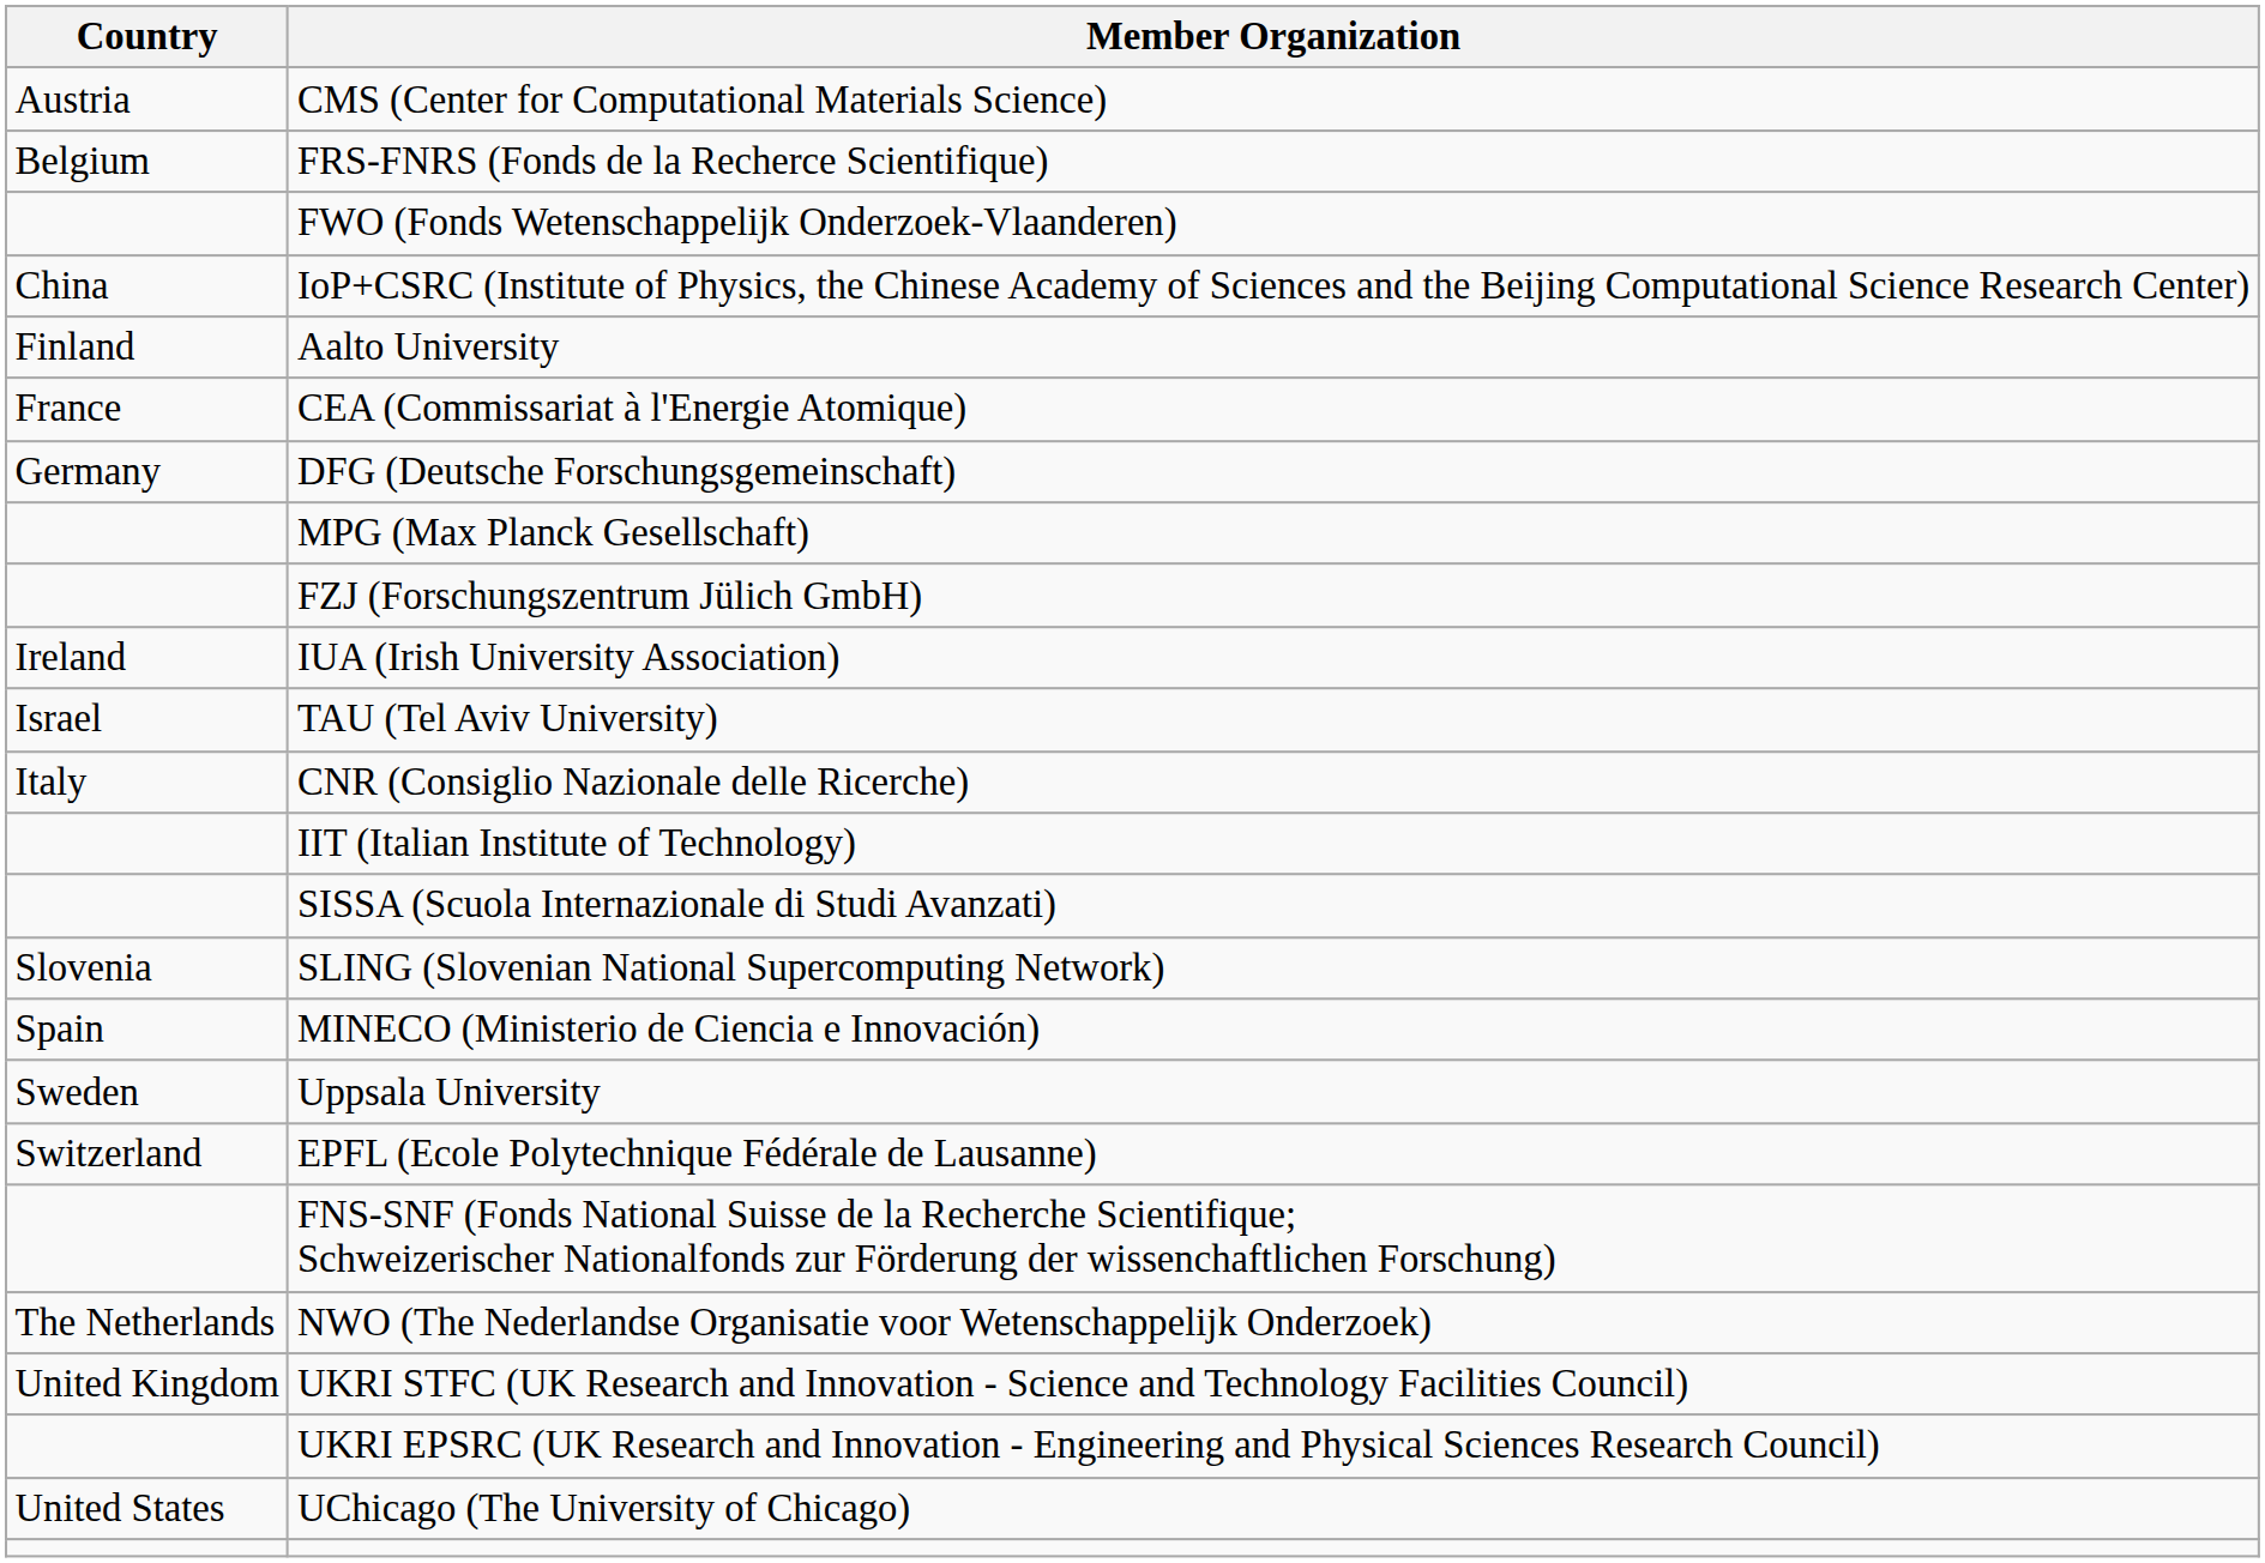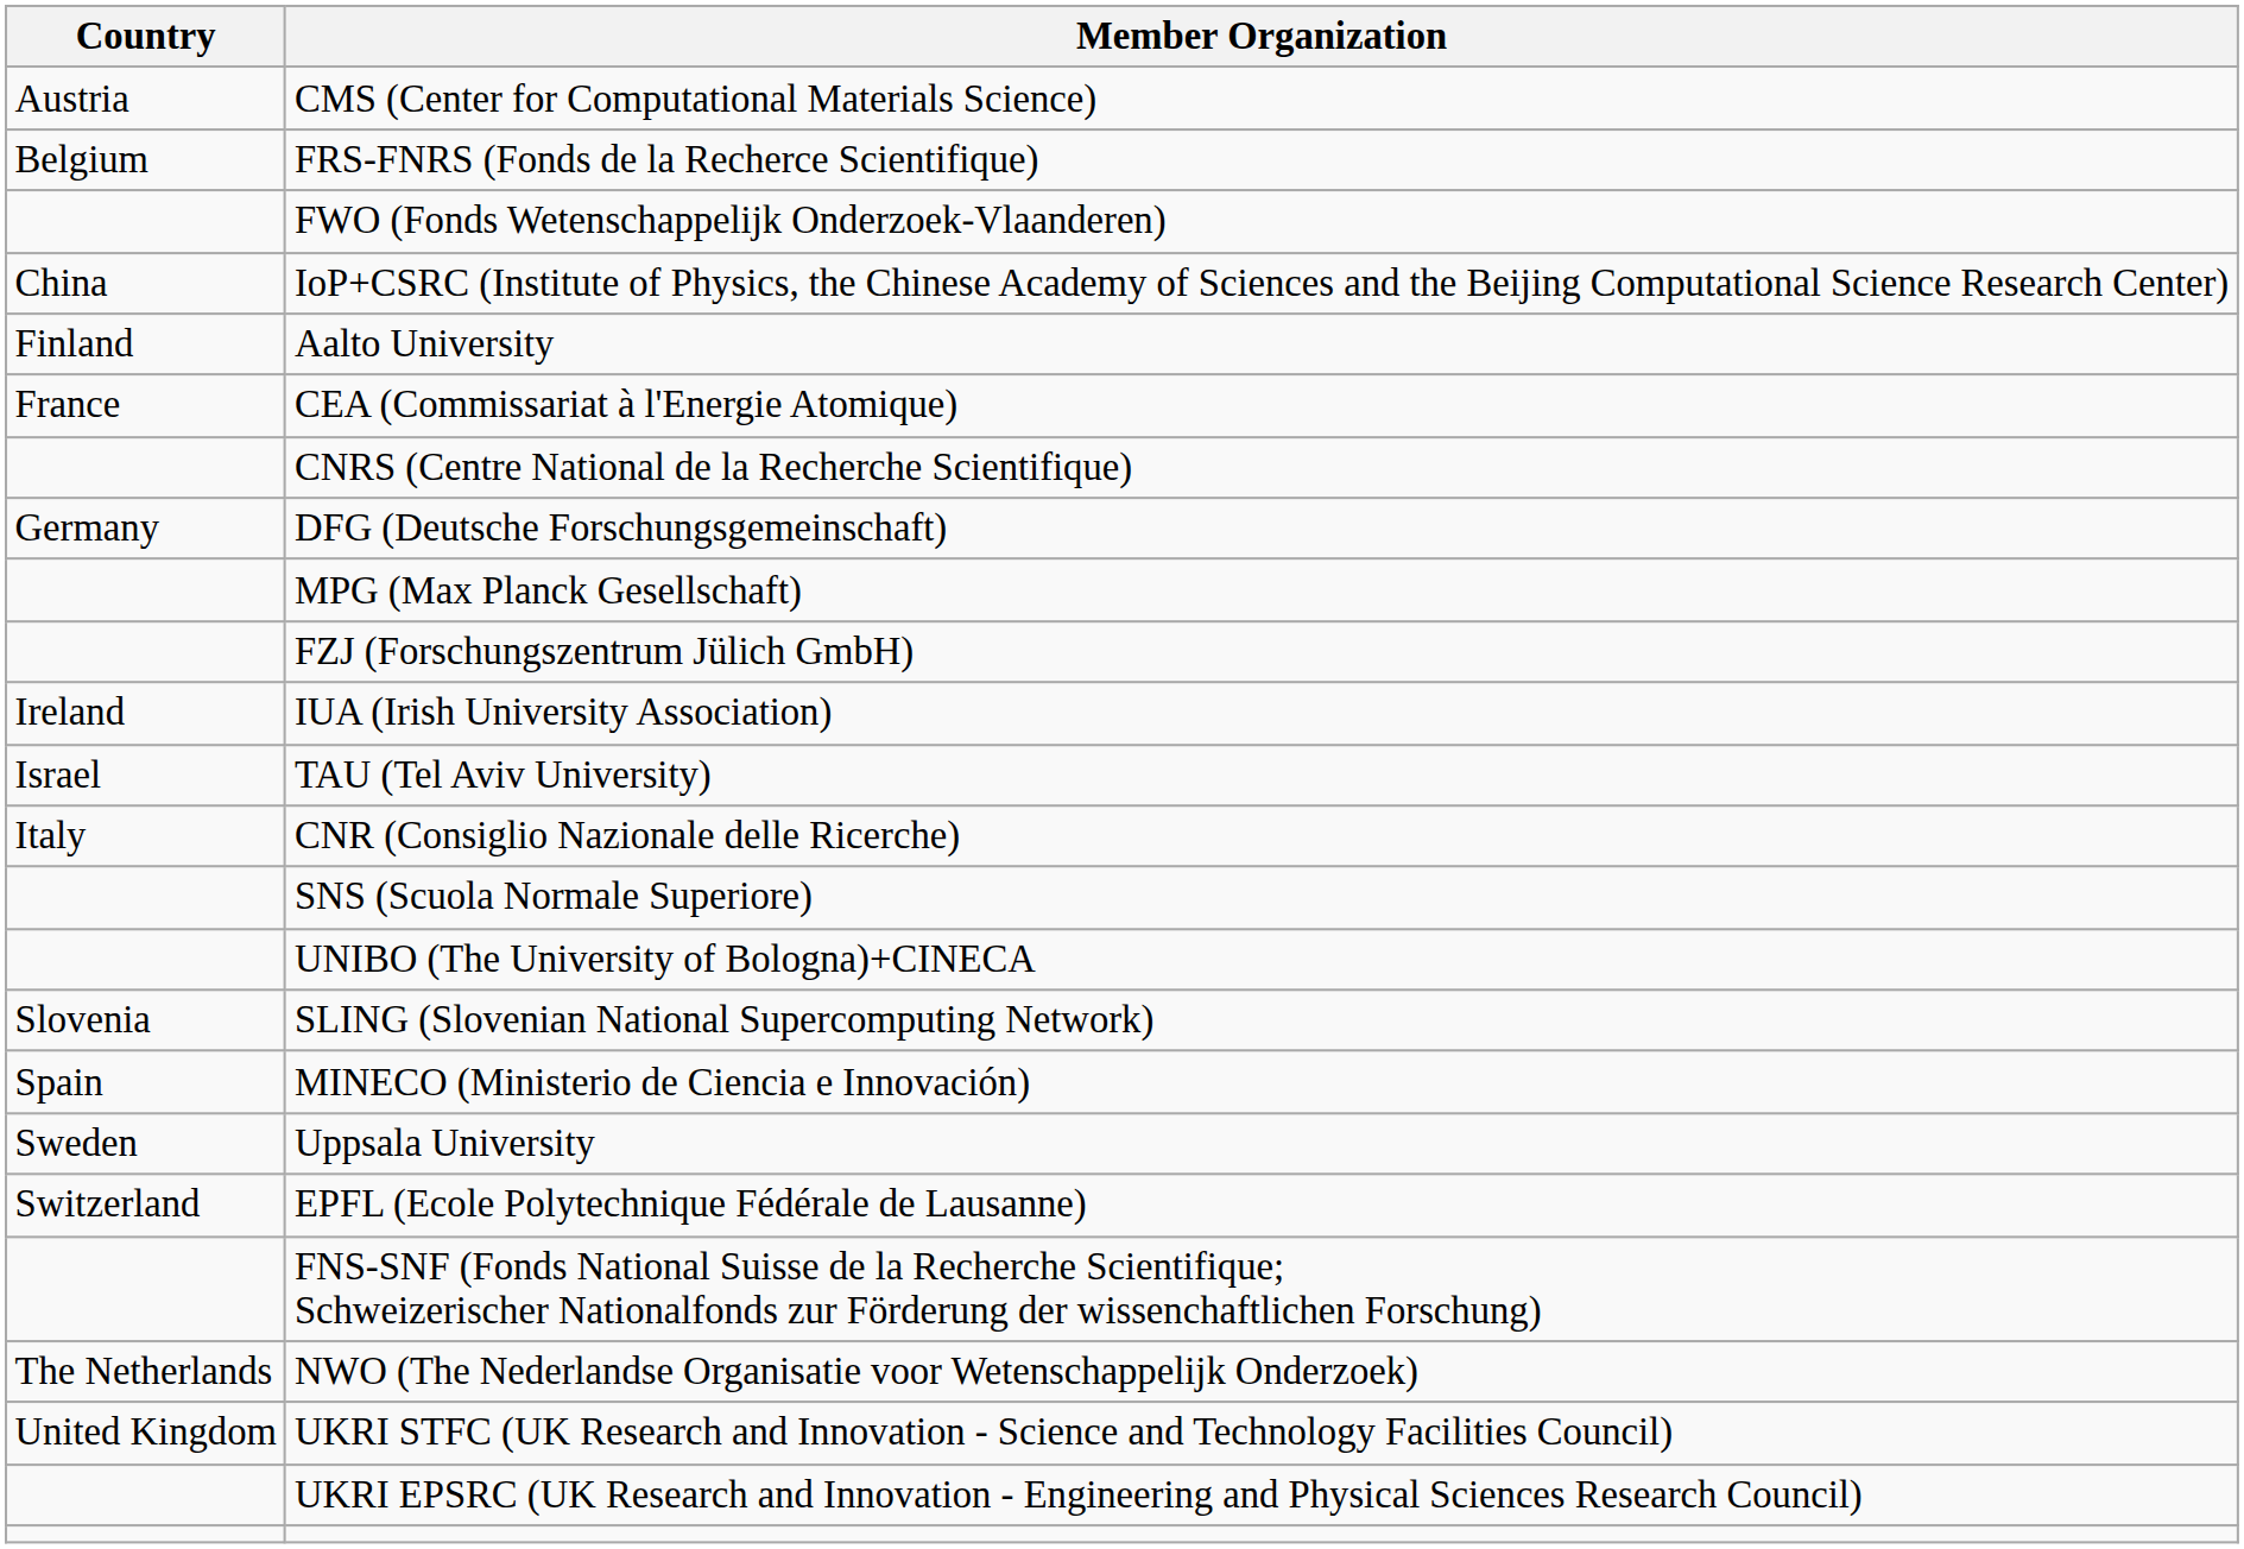 <table class="wikitable">
 <tr>
 <th>Country</th>
 <th>Member Organization</th>
 </tr>
 <tr>
 <td>Austria</td>
 <td>CMS (Center for Computational Materials Science)</td>
 </tr>
 <tr>
 <td>Belgium</td>
 <td>FRS-FNRS (Fonds de la Recherce Scientifique)</td>
 </tr>
 <tr>
 <td></td>
 <td>FWO (Fonds Wetenschappelijk Onderzoek-Vlaanderen)</td>
 </tr>
 <tr>
 <td>China</td>
 <td>IoP+CSRC (Institute of Physics, the Chinese Academy of Sciences and the Beijing Computational Science Research Center)</td>
 </tr>
 <tr>
 <td>Finland</td>
 <td>Aalto University</td>
 </tr>
 <tr>
 <td>France</td>
 <td>CEA (Commissariat à l'Energie Atomique)</td>
 </tr>
 <tr>
+<td></td>
+<td>CNRS (Centre National de la Recherche Scientifique)</td>
+</tr>
+<tr>
 <td>Germany</td>
 <td>DFG (Deutsche Forschungsgemeinschaft)</td>
 </tr>
 <tr>
 <td></td>
 <td>MPG (Max Planck Gesellschaft)</td>
 </tr>
 <tr>
 <td></td>
 <td>FZJ (Forschungszentrum Jülich GmbH)</td>
 </tr>
 <tr>
 <td>Ireland</td>
 <td>IUA (Irish University Association)</td>
 </tr>
 <tr>
 <td>Israel</td>
 <td>TAU (Tel Aviv University)</td>
 </tr>
 <tr>
 <td>Italy</td>
 <td>CNR (Consiglio Nazionale delle Ricerche)</td>
 </tr>
 <tr>
 <td></td>
-<td>IIT (Italian Institute of Technology)</td>
+<td>SNS (Scuola Normale Superiore)</td>
 </tr>
 <tr>
 <td></td>
-<td>SISSA (Scuola Internazionale di Studi Avanzati)</td>
+<td>UNIBO (The University of Bologna)+CINECA</td>
 </tr>
 <tr>
 <td>Slovenia</td>
 <td>SLING (Slovenian National Supercomputing Network)</td>
 </tr>
 <tr>
 <td>Spain</td>
 <td>MINECO (Ministerio de Ciencia e Innovación)</td>
 </tr>
 <tr>
 <td>Sweden</td>
 <td>Uppsala University</td>
 </tr>
 <tr>
 <td>Switzerland</td>
 <td>EPFL (Ecole Polytechnique Fédérale de Lausanne)</td>
 </tr>
 <tr>
 <td></td>
 <td>FNS-SNF (Fonds National Suisse de la Recherche Scientifique;<br>Schweizerischer Nationalfonds zur Förderung der wissenchaftlichen Forschung)</td>
 </tr>
 <tr>
 <td>The Netherlands</td>
 <td>NWO (The Nederlandse Organisatie voor Wetenschappelijk Onderzoek)</td>
 </tr>
 <tr>
 <td>United Kingdom</td>
 <td>UKRI STFC (UK Research and Innovation - Science and Technology Facilities Council)</td>
 </tr>
 <tr>
 <td></td>
 <td>UKRI EPSRC (UK Research and Innovation - Engineering and Physical Sciences Research Council)</td>
 </tr>
 <tr>
-<td>United States</td>
-<td>UChicago (The University of Chicago)</td>
-</tr>
-<tr>
 <td></td>
 </tr>
 </table>
